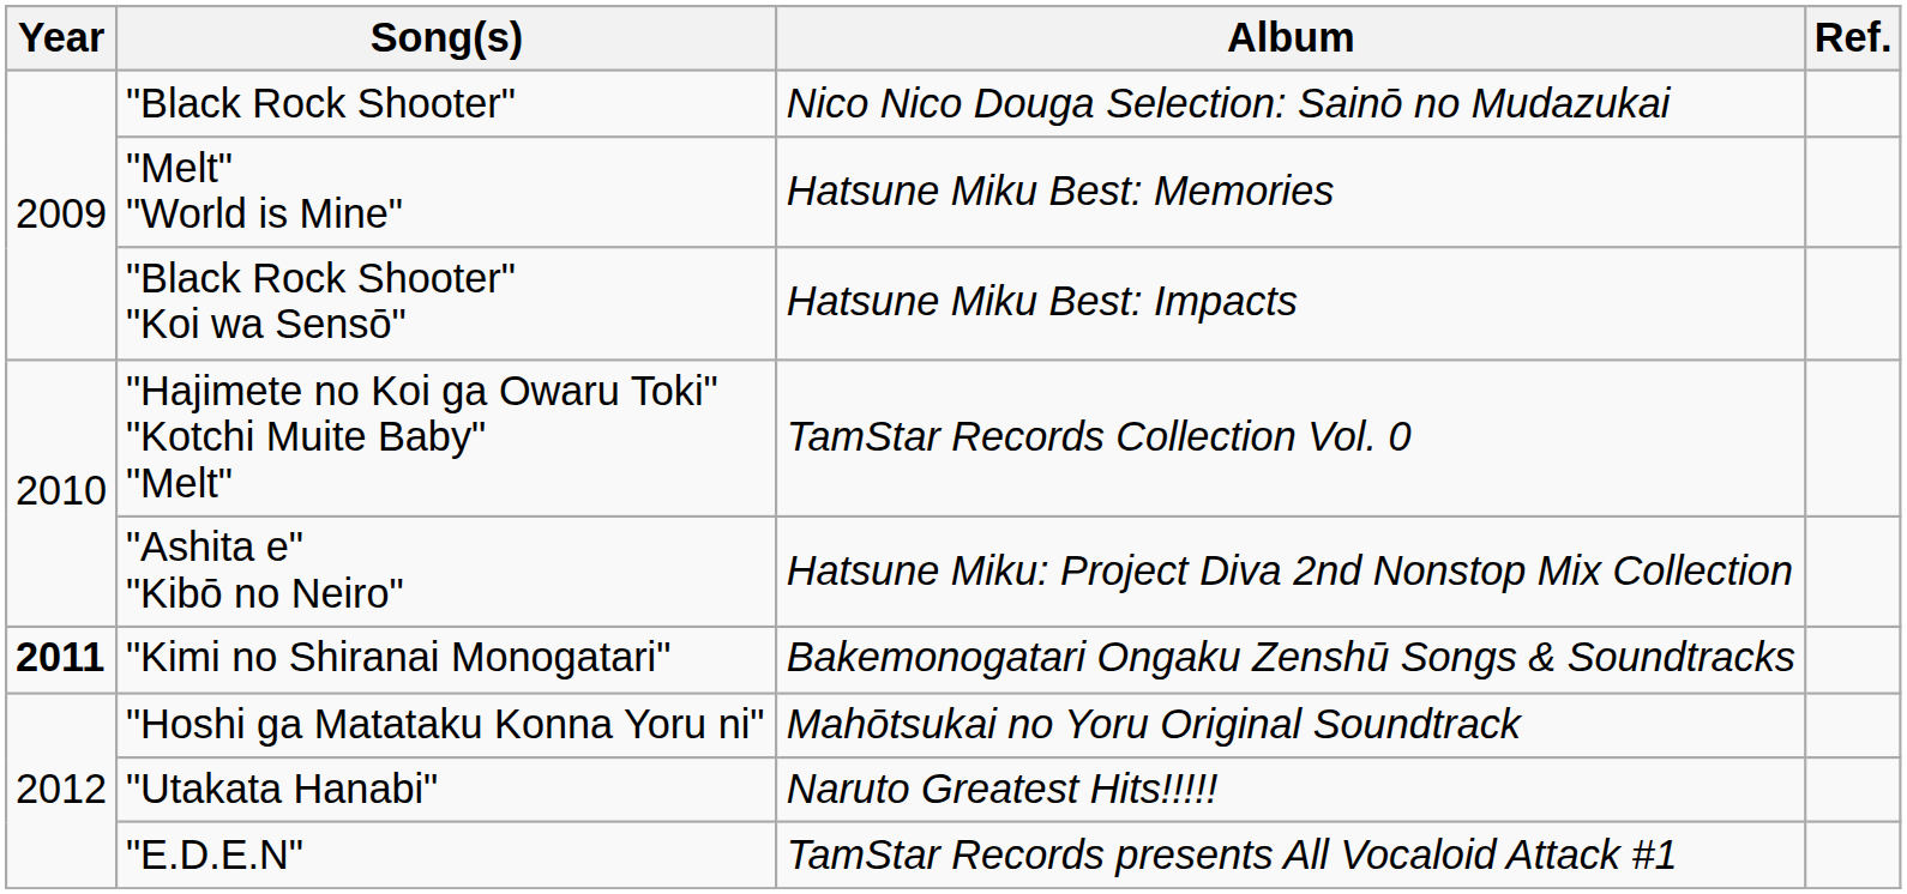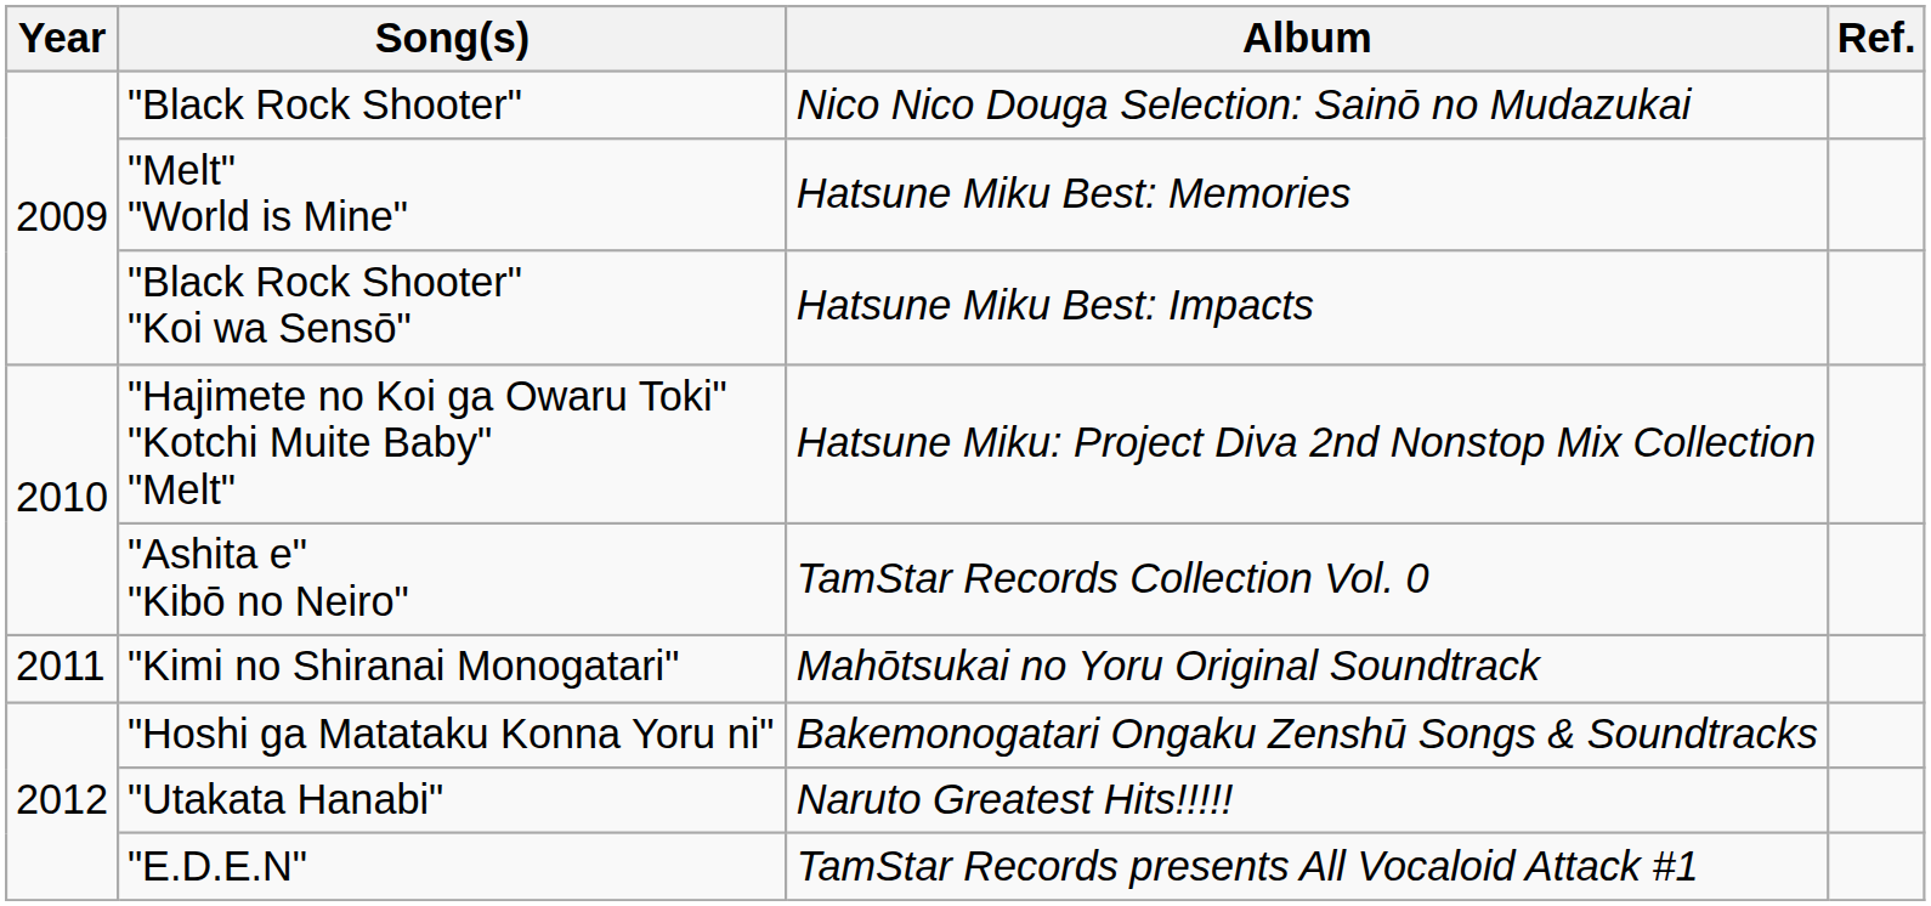 <table class="wikitable" border="1">
 <tr>
 <th rowspan="1">Year</th>
 <th rowspan="1" width="250">Song(s)</th>
 <th rowspan="1">Album</th>
 <th rowspan="1">Ref.</th>
 </tr>
 <tr>
 <td rowspan="3">2009</td>
 <td>"Black Rock Shooter"</td>
 <td><em>Nico Nico Douga Selection: Sainō no Mudazukai</em></td>
 <td align="center"></td>
 </tr>
 <tr>
 <td>"Melt"<br>"World is Mine"</td>
 <td><em>Hatsune Miku Best: Memories</em></td>
 <td align="center"></td>
 </tr>
 <tr>
 <td>"Black Rock Shooter"<br>"Koi wa Sensō"</td>
 <td><em>Hatsune Miku Best: Impacts</em></td>
 <td align="center"></td>
 </tr>
 <tr>
 <td rowspan="2">2010</td>
 <td>"Hajimete no Koi ga Owaru Toki"<br>"Kotchi Muite Baby"<br>"Melt"</td>
+<td><em>Hatsune Miku: Project Diva 2nd Nonstop Mix Collection</em></td>
+<td align="center"></td>
+</tr>
+<tr>
+<td>"Ashita e"<br>"Kibō no Neiro"</td>
 <td><em>TamStar Records Collection Vol. 0</em></td>
 <td align="center"></td>
 </tr>
 <tr>
-<td>"Ashita e"<br>"Kibō no Neiro"</td>
-<td><em>Hatsune Miku: Project Diva 2nd Nonstop Mix Collection</em></td>
-<td align="center"></td>
-</tr>
-<tr>
-<td><strong>2011</strong></td>
+<td>2011</td>
 <td>"Kimi no Shiranai Monogatari"</td>
-<td><em>Bakemonogatari Ongaku Zenshū Songs & Soundtracks</em></td>
+<td><em>Mahōtsukai no Yoru Original Soundtrack</em></td>
 <td align="center"></td>
 </tr>
 <tr>
 <td rowspan="3">2012</td>
 <td>"Hoshi ga Matataku Konna Yoru ni"</td>
-<td><em>Mahōtsukai no Yoru Original Soundtrack</em></td>
+<td><em>Bakemonogatari Ongaku Zenshū Songs & Soundtracks</em></td>
 <td align="center"></td>
 </tr>
 <tr>
 <td>"Utakata Hanabi"</td>
 <td><em>Naruto Greatest Hits!!!!!</em></td>
 <td align="center"></td>
 </tr>
 <tr>
 <td>"E.D.E.N"</td>
 <td><em>TamStar Records presents All Vocaloid Attack #1</em></td>
 <td align="center"></td>
 </tr>
 </table>
